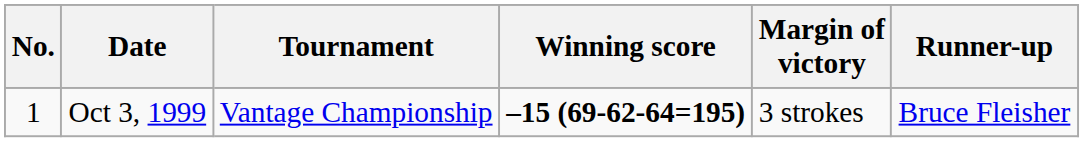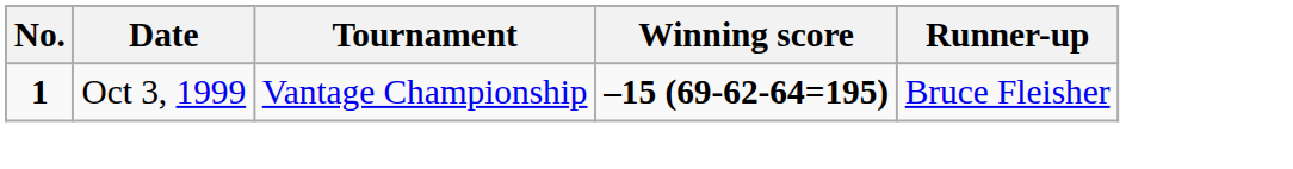 <table class="wikitable" style="font-size:95%;">
 <tr>
 <th>No.</th>
 <th>Date</th>
 <th>Tournament</th>
 <th>Winning score</th>
-<th>Margin of<br>victory</th>
 <th>Runner-up</th>
 </tr>
 <tr>
-<td align=center>1</td>
+<td align=center><strong>1</strong></td>
 <td>Oct 3, <a href='#'>1999</a></td>
 <td><a href='#'>Vantage Championship</a></td>
 <td><strong>–15 (69-62-64=195)</strong></td>
-<td>3 strokes</td>
 <td> <a href='#'>Bruce Fleisher</a></td>
 </tr>
 </table>
